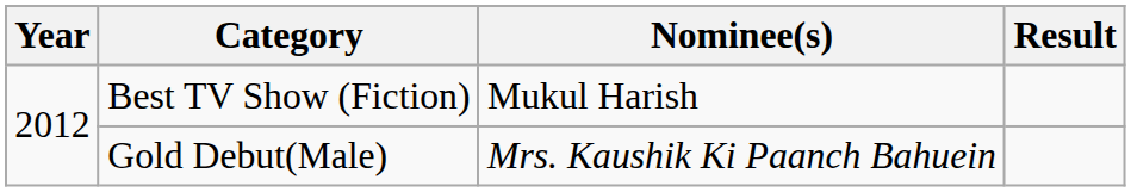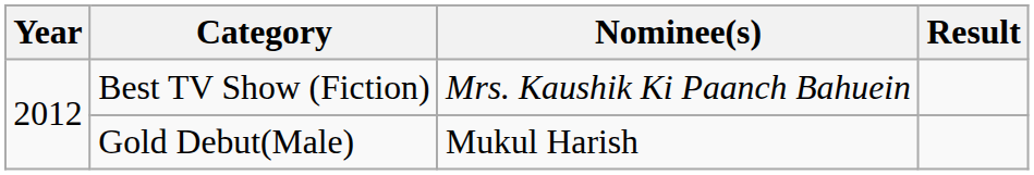 <table class="wikitable">
 <tr>
 <th>Year</th>
 <th>Category</th>
 <th>Nominee(s)</th>
 <th>Result</th>
 </tr>
 <tr>
 <td rowspan=2>2012</td>
 <td>Best TV Show (Fiction)</td>
-<td>Mukul Harish</td>
+<td><em>Mrs. Kaushik Ki Paanch Bahuein</em></td>
 <td></td>
 </tr>
 <tr>
 <td>Gold Debut(Male)</td>
-<td><em>Mrs. Kaushik Ki Paanch Bahuein</em></td>
+<td>Mukul Harish</td>
 <td></td>
 </tr>
 </table>
